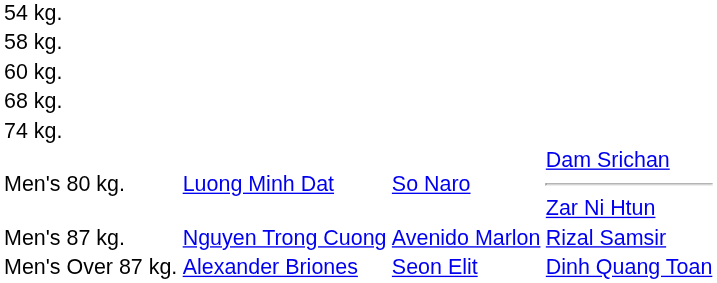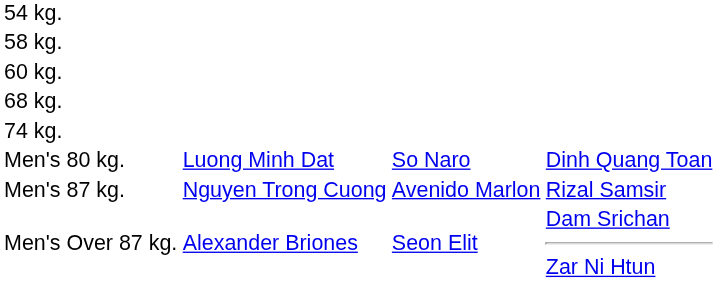 <table>
 <tr>
 <td rowspan=2>54 kg.</td>
 <td rowspan=2></td>
 <td rowspan=2></td>
 <td></td>
 </tr>
 <tr>
 <td></td>
 </tr>
 <tr>
 <td rowspan=2>58 kg.</td>
 <td rowspan=2></td>
 <td rowspan=2></td>
 <td></td>
 </tr>
 <tr>
 <td></td>
 </tr>
 <tr>
 <td rowspan=2>60 kg.</td>
 <td rowspan=2></td>
 <td rowspan=2></td>
 <td></td>
 </tr>
 <tr>
 <td></td>
 </tr>
 <tr>
 <td rowspan=2>68 kg.</td>
 <td rowspan=2></td>
 <td rowspan=2></td>
 <td></td>
 </tr>
 <tr>
 <td></td>
 </tr>
 <tr>
 <td rowspan=2>74 kg.</td>
 <td rowspan=2></td>
 <td rowspan=2></td>
 <td></td>
 </tr>
 <tr>
 <td></td>
 </tr>
 <tr>
 <td>Men's 80 kg.</td>
 <td> <a href='#'>Luong Minh Dat</a></td>
 <td> <a href='#'>So Naro</a></td>
-<td> <a href='#'>Dam Srichan</a> <hr>  <a href='#'>Zar Ni Htun</a></td>
+<td> <a href='#'>Dinh Quang Toan</a></td>
 </tr>
 <tr>
 <td>Men's 87 kg.</td>
 <td> <a href='#'>Nguyen Trong Cuong</a></td>
 <td> <a href='#'>Avenido Marlon</a></td>
 <td> <a href='#'>Rizal Samsir</a></td>
 </tr>
 <tr>
 <td>Men's Over 87 kg.</td>
 <td> <a href='#'>Alexander Briones</a></td>
 <td> <a href='#'>Seon Elit</a></td>
-<td> <a href='#'>Dinh Quang Toan</a></td>
+<td> <a href='#'>Dam Srichan</a> <hr>  <a href='#'>Zar Ni Htun</a></td>
 </tr>
 <tr>
 </tr>
 </table>
